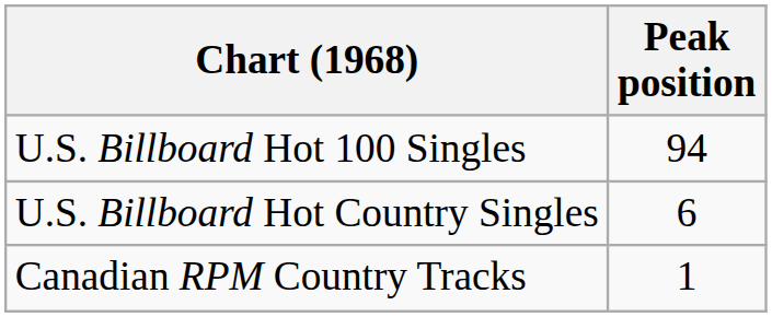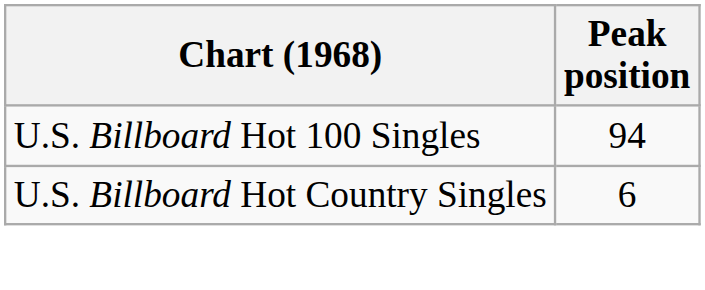 <table class="wikitable sortable">
 <tr>
 <th>Chart (1968)</th>
 <th>Peak<br>position</th>
 </tr>
 <tr>
 <td>U.S. <em>Billboard</em> Hot 100 Singles</td>
 <td align="center">94</td>
 </tr>
 <tr>
 <td>U.S. <em>Billboard</em> Hot Country Singles</td>
 <td align="center">6</td>
 </tr>
-<tr>
-<td>Canadian <em>RPM</em> Country Tracks</td>
-<td align="center">1</td>
-</tr>
 </table>
